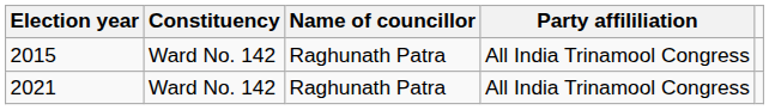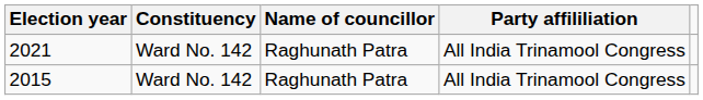 <table class="wikitable"ìÍĦĤĠčw>
 <tr>
 <th>Election year</th>
 <th>Constituency</th>
 <th>Name of councillor</th>
 <th>Party affililiation</th>
 </tr>
 <tr>
+<td>2021</td>
+<td>Ward No. 142</td>
+<td>Raghunath Patra</td>
+<td>All India Trinamool Congress</td>
+<td></td>
+</tr>
+<tr>
 <td>2015</td>
 <td>Ward No. 142</td>
 <td>Raghunath Patra</td>
 <td>All India Trinamool Congress</td>
 <td></td>
 </tr>
-<tr>
-<td>2021</td>
-<td>Ward No. 142</td>
-<td>Raghunath Patra</td>
-<td>All India Trinamool Congress</td>
-<td></td>
-</tr>
 </table>
